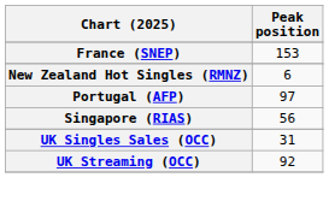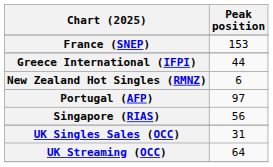 <table class="wikitable sortable plainrowheaders" style="text-align:center">
 <tr>
 <th scope="col">Chart (2025)</th>
 <th scope="col">Peak<br>position</th>
 </tr>
 <tr>
 </tr>
 <tr>
 <th scope="row">France (<a href='#'>SNEP</a>)</th>
 <td>153</td>
 </tr>
 <tr>
+</tr>
+<tr>
+<th scope="row">Greece International (<a href='#'>IFPI</a>)</th>
+<td>44</td>
 </tr>
 <tr>
 <th scope="row">New Zealand Hot Singles (<a href='#'>RMNZ</a>)</th>
 <td>6</td>
 </tr>
 <tr>
 <th scope="row">Portugal (<a href='#'>AFP</a>)</th>
 <td>97</td>
 </tr>
 <tr>
 <th scope="row">Singapore (<a href='#'>RIAS</a>)</th>
 <td>56</td>
 </tr>
 <tr>
 </tr>
 <tr>
 <th scope="row"><a href='#'>UK Singles Sales</a> (<a href='#'>OCC</a>)</th>
 <td>31</td>
 </tr>
 <tr>
 <th scope="row"><a href='#'>UK Streaming</a> (<a href='#'>OCC</a>)</th>
-<td>92</td>
+<td>64</td>
 </tr>
 <tr>
 </tr>
 </table>
